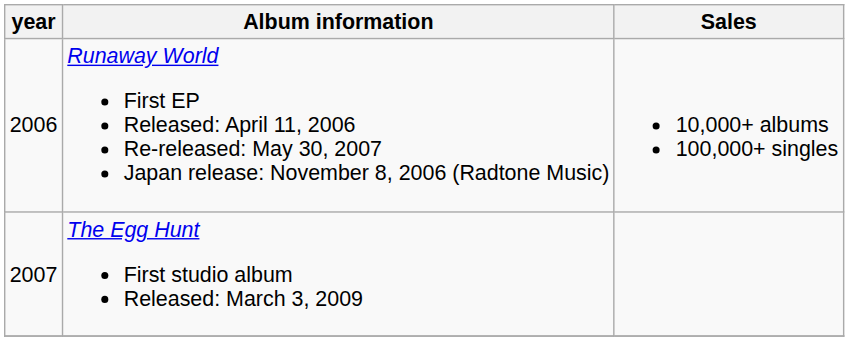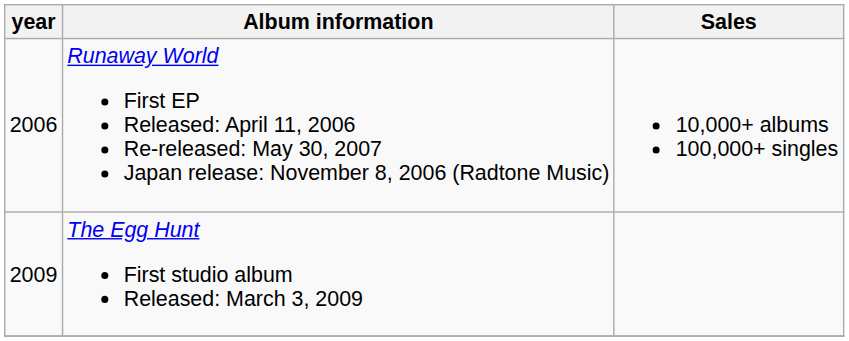 <table class="wikitable" style="font-size: 95%;">
 <tr>
 <th>year</th>
 <th>Album information</th>
 <th>Sales</th>
 </tr>
 <tr>
 <td>2006</td>
 <td><em><a href='#'>Runaway World</a></em><br><ul><li>First EP</li><li>Released: April 11, 2006</li><li>Re-released: May 30, 2007</li><li>Japan release: November 8, 2006 (Radtone Music)</li></ul></td>
 <td><br><ul><li>10,000+ albums</li><li>100,000+ singles</li></ul></td>
 </tr>
 <tr>
-<td>2007</td>
+<td>2009</td>
 <td><em><a href='#'>The Egg Hunt</a></em><br><ul><li>First studio album</li><li>Released: March 3, 2009</li></ul></td>
 <td></td>
 </tr>
 <tr>
 </tr>
 </table>
